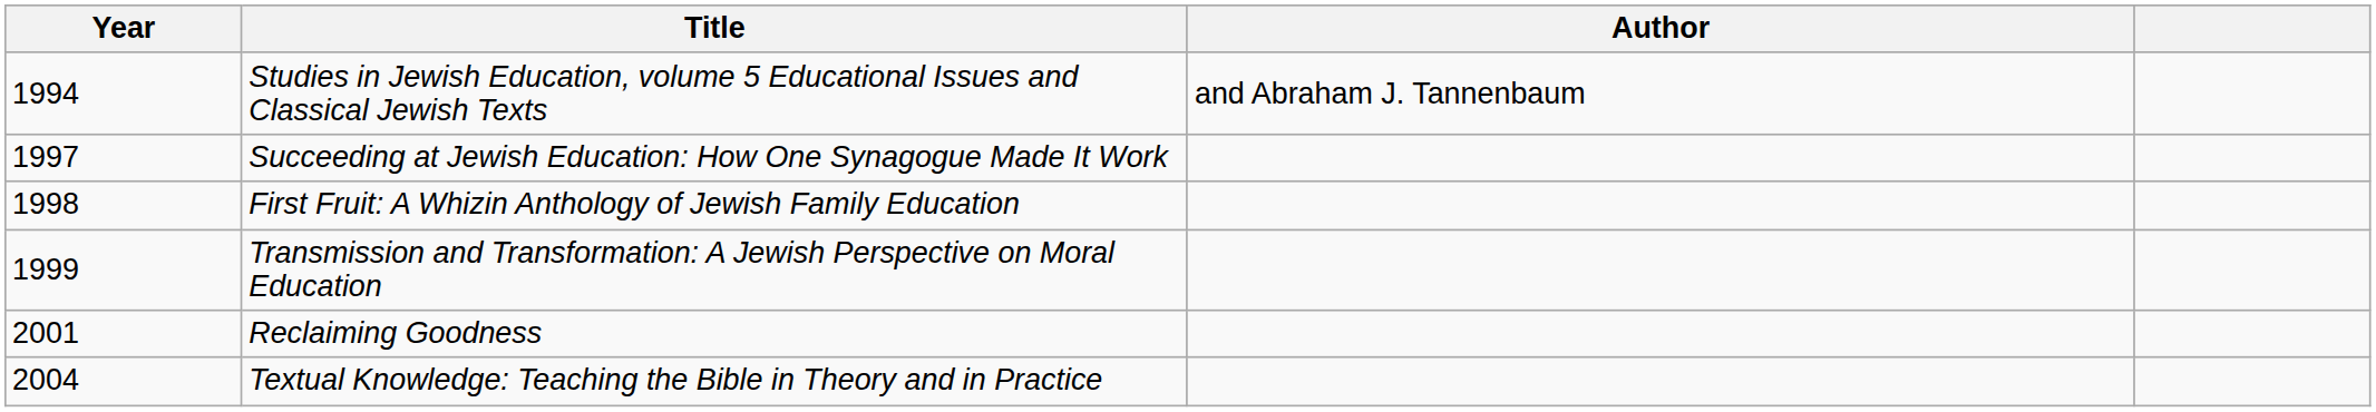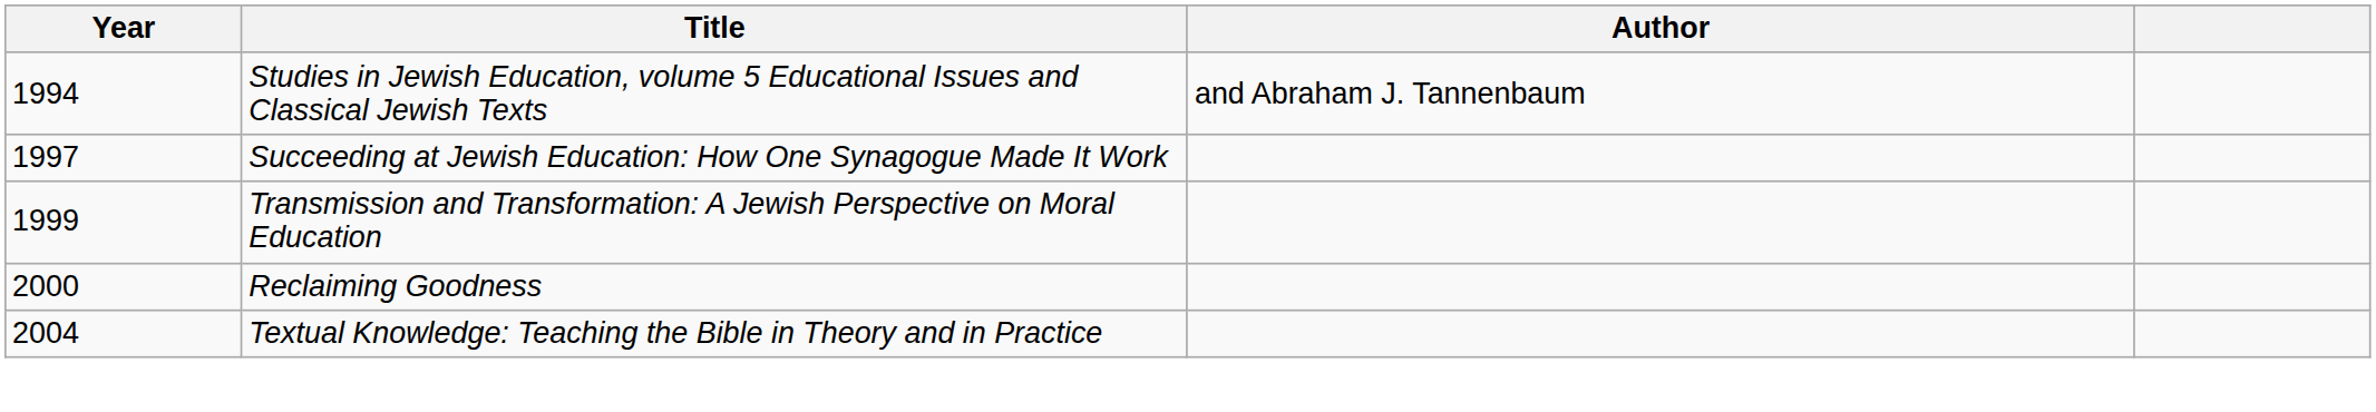 <table class="wikitable sortable" style="width:100%">
 <tr>
 <th scope="col" style="width:10%">Year</th>
 <th scope="col" style="width:40%">Title</th>
 <th scope="col" style="width:40%">Author</th>
 <th scope="col" style="width:10%"></th>
 </tr>
 <tr>
 <td>1994</td>
 <td><em>Studies in Jewish Education, volume 5 Educational Issues and Classical Jewish Texts</em></td>
 <td> and Abraham J. Tannenbaum</td>
 <td></td>
 </tr>
 <tr>
 <td>1997</td>
 <td><em>Succeeding at Jewish Education: How One Synagogue Made It Work</em></td>
 <td></td>
 <td></td>
 </tr>
 <tr>
-<td>1998</td>
-<td><em>First Fruit: A Whizin Anthology of Jewish Family Education</em></td>
-<td></td>
-<td></td>
-</tr>
-<tr>
 <td>1999</td>
 <td><em>Transmission and Transformation: A Jewish Perspective on Moral Education</em></td>
 <td></td>
 <td></td>
 </tr>
 <tr>
-<td>2001</td>
+<td>2000</td>
 <td><em>Reclaiming Goodness</em></td>
 <td></td>
 <td></td>
 </tr>
 <tr>
 <td>2004</td>
 <td><em>Textual Knowledge: Teaching the Bible in Theory and in Practice</em></td>
 <td></td>
 <td></td>
 </tr>
 </table>
